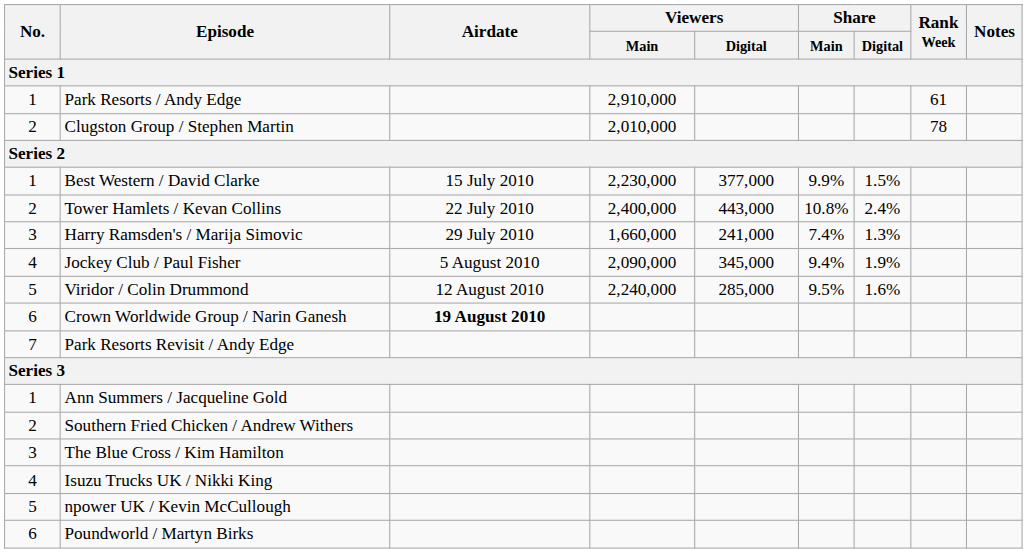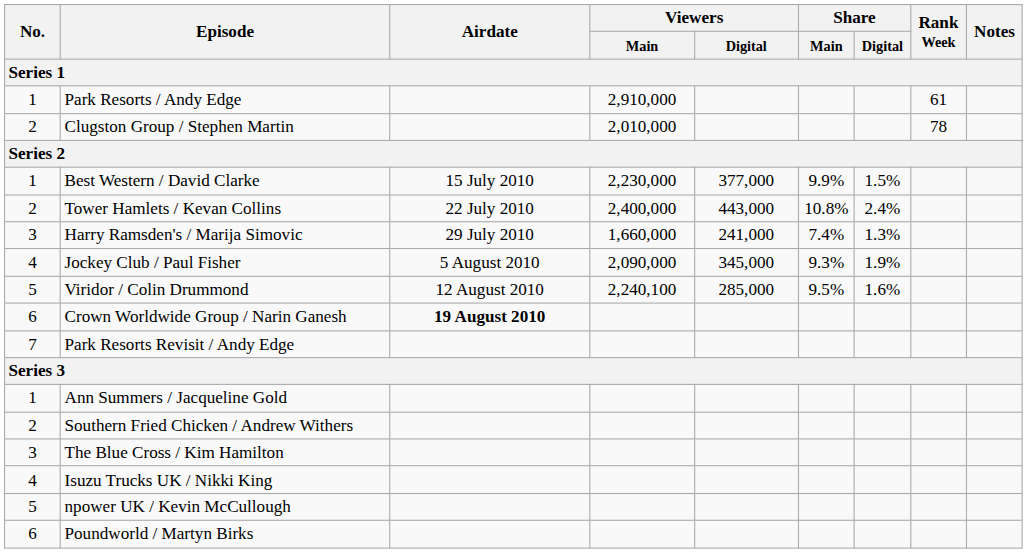 <table class="wikitable" style="text-align:center">
 <tr>
 <th rowspan=2 style="width:45px">No.</th>
 <th rowspan=2 style="width:300px">Episode</th>
 <th rowspan=2 style="width:180px">Airdate</th>
 <th colspan=2 style="width:180px">Viewers</th>
 <th colspan=2 style="width:90px">Share</th>
 <th rowspan=2 style="width:45px">Rank<br><small>Week</small></th>
 <th rowspan=2 style="width:45px">Notes</th>
 </tr>
 <tr>
 <th style="width:90px"><small>Main</small></th>
 <th style="width:90px"><small>Digital</small></th>
 <th style="width:45px"><small>Main</small></th>
 <th style="width:45px"><small>Digital</small></th>
 </tr>
 <tr>
 <th colspan="9" style="text-align:left;">Series 1</th>
 </tr>
 <tr>
 <td>1</td>
 <td style="text-align:left;">Park Resorts / Andy Edge</td>
 <td></td>
 <td>2,910,000</td>
 <td></td>
 <td></td>
 <td></td>
 <td>61</td>
 <td></td>
 </tr>
 <tr>
 <td>2</td>
 <td style="text-align:left;">Clugston Group / Stephen Martin</td>
 <td></td>
 <td>2,010,000</td>
 <td></td>
 <td></td>
 <td></td>
 <td>78</td>
 <td></td>
 </tr>
 <tr>
 <th colspan="9" style="text-align:left;">Series 2</th>
 </tr>
 <tr>
 <td>1</td>
 <td style="text-align:left;">Best Western / David Clarke</td>
 <td>15 July 2010</td>
 <td>2,230,000</td>
 <td>377,000</td>
 <td>9.9%</td>
 <td>1.5%</td>
 <td></td>
 <td></td>
 </tr>
 <tr>
 <td>2</td>
 <td style="text-align:left;">Tower Hamlets / Kevan Collins</td>
 <td>22 July 2010</td>
 <td>2,400,000</td>
 <td>443,000</td>
 <td>10.8%</td>
 <td>2.4%</td>
 <td></td>
 <td></td>
 </tr>
 <tr>
 <td>3</td>
 <td style="text-align:left;">Harry Ramsden's / Marija Simovic</td>
 <td>29 July 2010</td>
 <td>1,660,000</td>
 <td>241,000</td>
 <td>7.4%</td>
 <td>1.3%</td>
 <td></td>
 <td></td>
 </tr>
 <tr>
 <td>4</td>
 <td style="text-align:left;">Jockey Club / Paul Fisher</td>
 <td>5 August 2010</td>
 <td>2,090,000</td>
 <td>345,000</td>
-<td>9.4%</td>
+<td>9.3%</td>
 <td>1.9%</td>
 <td></td>
 <td></td>
 </tr>
 <tr>
 <td>5</td>
 <td style="text-align:left;">Viridor / Colin Drummond</td>
 <td>12 August 2010</td>
-<td>2,240,000</td>
+<td>2,240,100</td>
 <td>285,000</td>
 <td>9.5%</td>
 <td>1.6%</td>
 <td></td>
 <td></td>
 </tr>
 <tr>
 <td>6</td>
 <td style="text-align:left;">Crown Worldwide Group / Narin Ganesh</td>
 <td><strong>19 August 2010</strong></td>
 <td></td>
 <td></td>
 <td></td>
 <td></td>
 <td></td>
 <td></td>
 </tr>
 <tr>
 <td>7</td>
 <td style="text-align:left;">Park Resorts Revisit / Andy Edge</td>
 <td></td>
 <td></td>
 <td></td>
 <td></td>
 <td></td>
 <td></td>
 <td></td>
 </tr>
 <tr>
 <th colspan="9" style="text-align:left;">Series 3</th>
 </tr>
 <tr>
 <td>1</td>
 <td style="text-align:left;">Ann Summers / Jacqueline Gold</td>
 <td></td>
 <td></td>
 <td></td>
 <td></td>
 <td></td>
 <td></td>
 <td></td>
 </tr>
 <tr>
 <td>2</td>
 <td style="text-align:left;">Southern Fried Chicken / Andrew Withers</td>
 <td></td>
 <td></td>
 <td></td>
 <td></td>
 <td></td>
 <td></td>
 <td></td>
 </tr>
 <tr>
 <td>3</td>
 <td style="text-align:left;">The Blue Cross / Kim Hamilton</td>
 <td></td>
 <td></td>
 <td></td>
 <td></td>
 <td></td>
 <td></td>
 <td></td>
 </tr>
 <tr>
 <td>4</td>
 <td style="text-align:left;">Isuzu Trucks UK / Nikki King</td>
 <td></td>
 <td></td>
 <td></td>
 <td></td>
 <td></td>
 <td></td>
 <td></td>
 </tr>
 <tr>
 <td>5</td>
 <td style="text-align:left;">npower UK / Kevin McCullough</td>
 <td></td>
 <td></td>
 <td></td>
 <td></td>
 <td></td>
 <td></td>
 <td></td>
 </tr>
 <tr>
 <td>6</td>
 <td style="text-align:left;">Poundworld / Martyn Birks</td>
 <td></td>
 <td></td>
 <td></td>
 <td></td>
 <td></td>
 <td></td>
 <td></td>
 </tr>
 </table>
